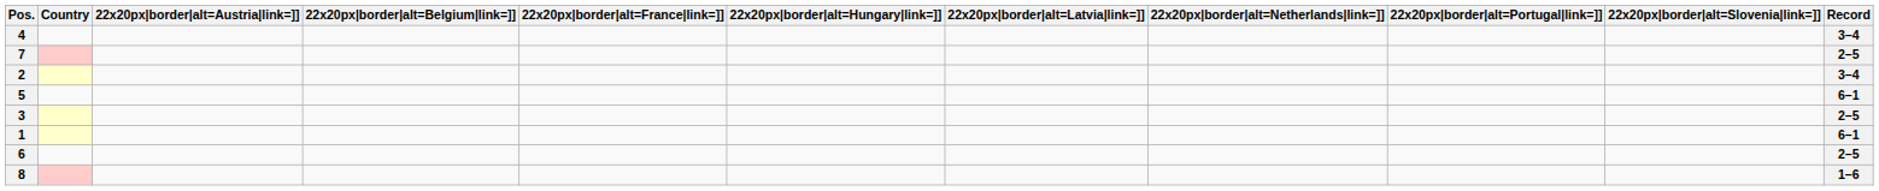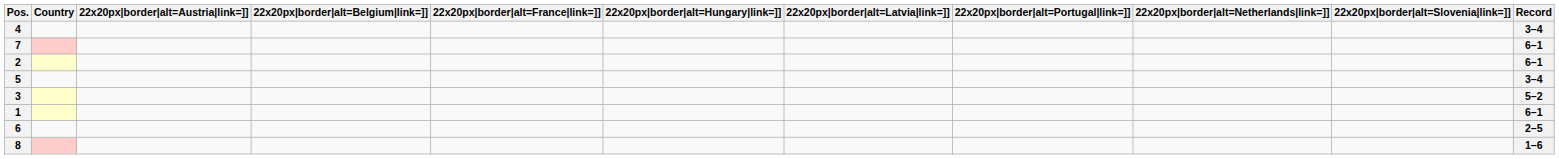 <table class="wikitable sortable nowrap" style="text-align:center; font-size:0.9em;">
 <tr>
 <th>Pos.</th>
 <th>Country</th>
 <th [[Image:>22x20px|border|alt=Austria|link=]]</th>
 <th [[Image:>22x20px|border|alt=Belgium|link=]]</th>
 <th [[Image:>22x20px|border|alt=France|link=]]</th>
 <th [[Image:>22x20px|border|alt=Hungary|link=]]</th>
 <th [[Image:>22x20px|border|alt=Latvia|link=]]</th>
+<th [[Image:>22x20px|border|alt=Portugal|link=]]</th>
 <th [[Image:>22x20px|border|alt=Netherlands|link=]]</th>
-<th [[Image:>22x20px|border|alt=Portugal|link=]]</th>
 <th [[Image:>22x20px|border|alt=Slovenia|link=]]</th>
 <th>Record</th>
 </tr>
 <tr>
 <th>4</th>
 <td style="text-align:left;"></td>
 <td></td>
 <td></td>
 <td></td>
 <td></td>
 <td></td>
 <td></td>
 <td></td>
 <td></td>
 <th>3–4</th>
 </tr>
 <tr>
 <th>7</th>
 <td style="text-align:left; background:#ffcccc;"></td>
 <td></td>
 <td></td>
 <td></td>
 <td></td>
 <td></td>
 <td></td>
 <td></td>
 <td></td>
-<th>2–5</th>
+<th>6–1</th>
 </tr>
 <tr>
 <th>2</th>
 <td style="text-align:left; background:#ffffcc;"></td>
 <td></td>
 <td></td>
 <td></td>
 <td></td>
 <td></td>
 <td></td>
 <td></td>
 <td></td>
-<th>3–4</th>
+<th>6–1</th>
 </tr>
 <tr>
 <th>5</th>
 <td style="text-align:left;"></td>
 <td></td>
 <td></td>
 <td></td>
 <td></td>
 <td></td>
 <td></td>
 <td></td>
 <td></td>
-<th>6–1</th>
+<th>3–4</th>
 </tr>
 <tr>
 <th>3</th>
 <td style="text-align:left; background:#ffffcc;"></td>
 <td></td>
 <td></td>
 <td></td>
 <td></td>
 <td></td>
 <td></td>
 <td></td>
 <td></td>
-<th>2–5</th>
+<th>5–2</th>
 </tr>
 <tr>
 <th>1</th>
 <td style="text-align:left; background:#ffffcc;"></td>
 <td></td>
 <td></td>
 <td></td>
 <td></td>
 <td></td>
 <td></td>
 <td></td>
 <td></td>
 <th>6–1</th>
 </tr>
 <tr>
 <th>6</th>
 <td style="text-align:left;"></td>
 <td></td>
 <td></td>
 <td></td>
 <td></td>
 <td></td>
 <td></td>
 <td></td>
 <td></td>
 <th>2–5</th>
 </tr>
 <tr>
 <th>8</th>
 <td style="text-align:left; background:#ffcccc;"></td>
 <td></td>
 <td></td>
 <td></td>
 <td></td>
 <td></td>
 <td></td>
 <td></td>
 <td></td>
 <th>1–6</th>
 </tr>
 </table>
